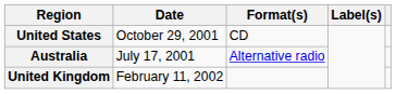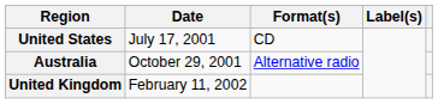 <table class="wikitable plainrowheaders">
 <tr>
 <th scope="col">Region</th>
 <th scope="col">Date</th>
 <th scope="col">Format(s)</th>
 <th scope="col">Label(s)</th>
 <th scope="col"></th>
 </tr>
 <tr>
 <th scope="row">United States</th>
-<td>October 29, 2001</td>
+<td>July 17, 2001</td>
 <td>CD</td>
 <td rowspan="3"></td>
 <td></td>
 </tr>
 <tr>
 <th scope="row">Australia</th>
-<td>July 17, 2001</td>
+<td>October 29, 2001</td>
 <td><a href='#'>Alternative radio</a></td>
 <td></td>
 </tr>
 <tr>
 <th scope="row">United Kingdom</th>
 <td>February 11, 2002</td>
 <td></td>
 <td></td>
 </tr>
 </table>
